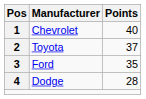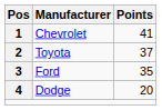 <table class="wikitable" style="font-size: 95%;">
 <tr>
 <th>Pos</th>
 <th>Manufacturer</th>
 <th>Points</th>
 </tr>
 <tr>
 <th scope="row">1</th>
 <td><a href='#'>Chevrolet</a></td>
-<td style="text-align:right;">40</td>
+<td style="text-align:right;">41</td>
 </tr>
 <tr>
 <th scope="row">2</th>
 <td><a href='#'>Toyota</a></td>
 <td style="text-align:right;">37</td>
 </tr>
 <tr>
 <th scope="row">3</th>
 <td><a href='#'>Ford</a></td>
 <td style="text-align:right;">35</td>
 </tr>
 <tr>
 <th scope="row">4</th>
 <td><a href='#'>Dodge</a></td>
-<td style="text-align:right;">28</td>
+<td style="text-align:right;">20</td>
 </tr>
 <tr class="sortbottom">
 <td colspan="9"></td>
 </tr>
 </table>
